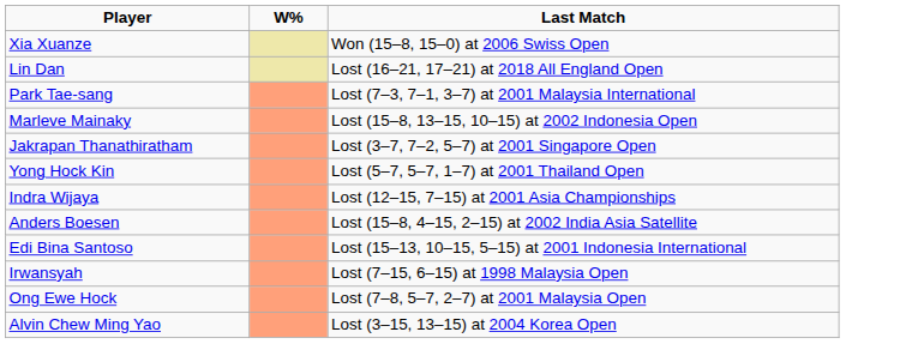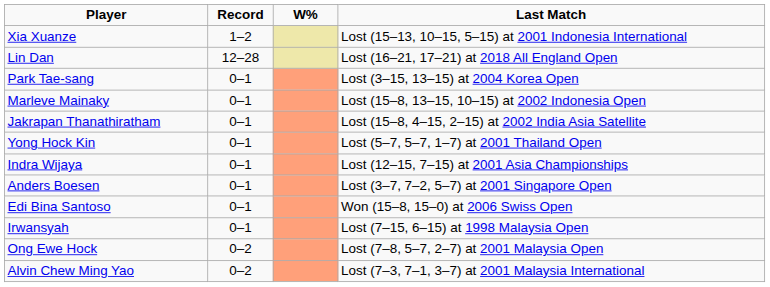 <table class="sortable wikitable" style=text-align:center>
 <tr>
 <td width=235><strong>Player</strong></td>
+<td width=70><strong>Record</strong></td>
 <td width=70><strong>W%</strong></td>
 <td width=500><strong>Last Match</strong></td>
 </tr>
 <tr>
 <td align=left> <a href='#'>Xia Xuanze</a></td>
+<td>1–2</td>
 <td bgcolor=eee8AA></td>
-<td align=left>Won (15–8, 15–0) at <a href='#'>2006 Swiss Open</a></td>
+<td align=left>Lost (15–13, 10–15, 5–15) at <a href='#'>2001 Indonesia International</a></td>
 </tr>
 <tr>
 <td align=left> <a href='#'>Lin Dan</a></td>
+<td>12–28</td>
 <td bgcolor=eee8AA></td>
 <td align=left>Lost (16–21, 17–21) at <a href='#'>2018 All England Open</a></td>
 </tr>
 <tr>
 <td align=left> <a href='#'>Park Tae-sang</a></td>
+<td>0–1</td>
 <td bgcolor=ffa07a></td>
-<td align=left>Lost (7–3, 7–1, 3–7) at <a href='#'>2001 Malaysia International</a></td>
+<td align=left>Lost (3–15, 13–15) at <a href='#'>2004 Korea Open</a></td>
 </tr>
 <tr>
 <td align=left> <a href='#'>Marleve Mainaky</a></td>
+<td>0–1</td>
 <td bgcolor=ffa07a></td>
 <td align=left>Lost (15–8, 13–15, 10–15) at <a href='#'>2002 Indonesia Open</a></td>
 </tr>
 <tr>
 <td align=left> <a href='#'>Jakrapan Thanathiratham</a></td>
+<td>0–1</td>
 <td bgcolor=ffa07a></td>
-<td align=left>Lost (3–7, 7–2, 5–7) at <a href='#'>2001 Singapore Open</a></td>
+<td align=left>Lost (15–8, 4–15, 2–15) at <a href='#'>2002 India Asia Satellite</a></td>
 </tr>
 <tr>
 <td align=left> <a href='#'>Yong Hock Kin</a></td>
+<td>0–1</td>
 <td bgcolor=ffa07a></td>
 <td align=left>Lost (5–7, 5–7, 1–7) at <a href='#'>2001 Thailand Open</a></td>
 </tr>
 <tr>
 <td align=left> <a href='#'>Indra Wijaya</a></td>
+<td>0–1</td>
 <td bgcolor=ffa07a></td>
 <td align=left>Lost (12–15, 7–15) at <a href='#'>2001 Asia Championships</a></td>
 </tr>
 <tr>
 <td align=left> <a href='#'>Anders Boesen</a></td>
+<td>0–1</td>
 <td bgcolor=ffa07a></td>
-<td align=left>Lost (15–8, 4–15, 2–15) at <a href='#'>2002 India Asia Satellite</a></td>
+<td align=left>Lost (3–7, 7–2, 5–7) at <a href='#'>2001 Singapore Open</a></td>
 </tr>
 <tr>
 <td align=left> <a href='#'>Edi Bina Santoso</a></td>
+<td>0–1</td>
 <td bgcolor=ffa07a></td>
-<td align=left>Lost (15–13, 10–15, 5–15) at <a href='#'>2001 Indonesia International</a></td>
+<td align=left>Won (15–8, 15–0) at <a href='#'>2006 Swiss Open</a></td>
 </tr>
 <tr>
 <td align=left> <a href='#'>Irwansyah</a></td>
+<td>0–1</td>
 <td bgcolor=ffa07a></td>
 <td align=left>Lost (7–15, 6–15) at <a href='#'>1998 Malaysia Open</a></td>
 </tr>
 <tr>
 <td align=left> <a href='#'>Ong Ewe Hock</a></td>
+<td>0–2</td>
 <td bgcolor=ffa07a></td>
 <td align=left>Lost (7–8, 5–7, 2–7) at <a href='#'>2001 Malaysia Open</a></td>
 </tr>
 <tr>
 <td align=left> <a href='#'>Alvin Chew Ming Yao</a></td>
+<td>0–2</td>
 <td bgcolor=ffa07a></td>
-<td align=left>Lost (3–15, 13–15) at <a href='#'>2004 Korea Open</a></td>
+<td align=left>Lost (7–3, 7–1, 3–7) at <a href='#'>2001 Malaysia International</a></td>
 </tr>
 </table>
